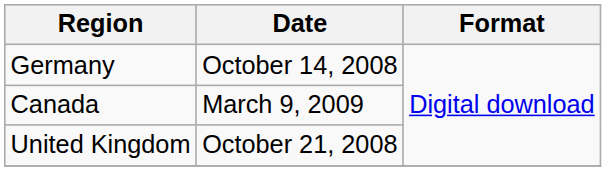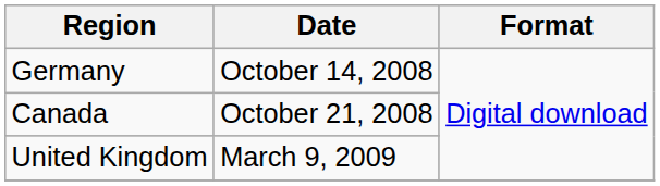 <table class=wikitable>
 <tr>
 <th>Region</th>
 <th>Date</th>
 <th>Format</th>
 </tr>
 <tr>
 <td>Germany</td>
 <td>October 14, 2008</td>
 <td rowspan="3"><a href='#'>Digital download</a></td>
 </tr>
 <tr>
 <td>Canada</td>
-<td>March 9, 2009</td>
+<td>October 21, 2008</td>
 </tr>
 <tr>
 <td>United Kingdom</td>
-<td>October 21, 2008</td>
+<td>March 9, 2009</td>
 </tr>
 <tr>
 </tr>
 </table>
